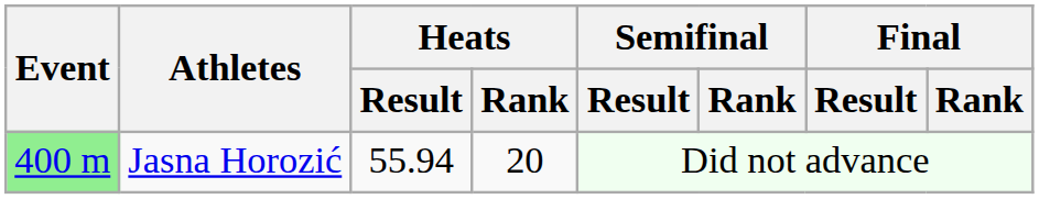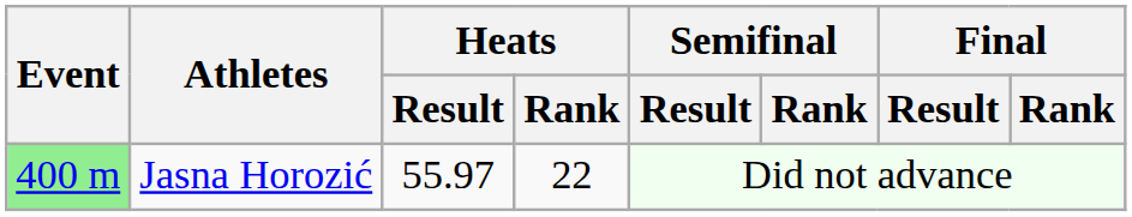 <table class="wikitable" border="1" style="font-size:90%">
 <tr>
 <th rowspan="2">Event</th>
 <th rowspan="2">Athletes</th>
 <th colspan="2">Heats</th>
 <th colspan="2">Semifinal</th>
 <th colspan="2">Final</th>
 </tr>
 <tr>
 <th>Result</th>
 <th>Rank</th>
 <th>Result</th>
 <th>Rank</th>
 <th>Result</th>
 <th>Rank</th>
 </tr>
 <tr align=center>
 <td style="background: lightgreen;"><a href='#'>400 m</a></td>
 <td><a href='#'>Jasna Horozić</a></td>
-<td>55.94</td>
-<td>20</td>
+<td>55.97</td>
+<td>22</td>
 <td colspan=4 bgcolor=honeydew>Did not advance</td>
 </tr>
 </table>
